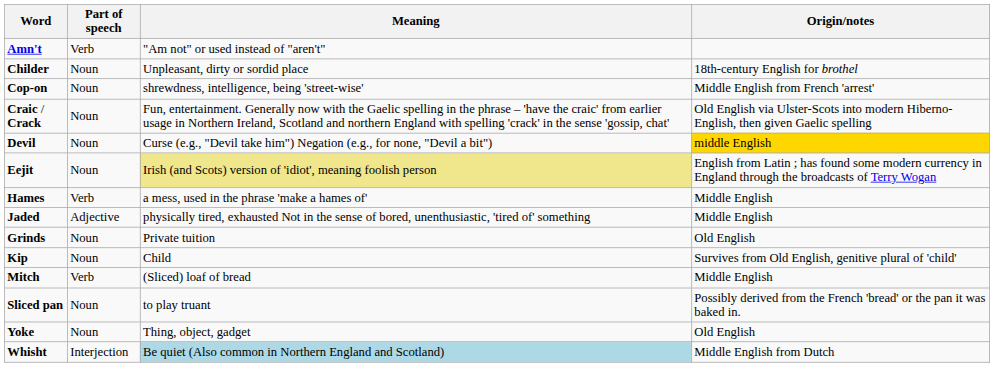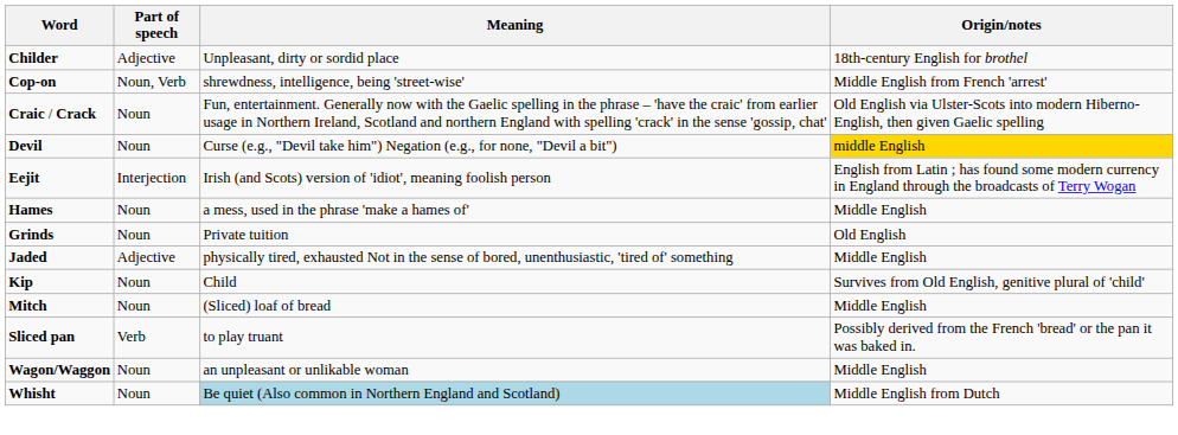 <table class="wikitable">
 <tr>
 <th>Word</th>
 <th>Part of speech</th>
 <th>Meaning</th>
 <th>Origin/notes</th>
 </tr>
 <tr>
-<td><strong><a href='#'>Amn't</a></strong></td>
-<td>Verb</td>
-<td>"Am not" or used instead of "aren't"</td>
-<td></td>
-</tr>
-<tr>
 <td><strong>Childer</strong></td>
-<td>Noun</td>
+<td>Adjective</td>
 <td>Unpleasant, dirty or sordid place</td>
 <td>18th-century English for <em>brothel</em></td>
 </tr>
 <tr>
 <td><strong>Cop-on</strong></td>
-<td>Noun</td>
+<td>Noun, Verb</td>
 <td>shrewdness, intelligence, being 'street-wise'</td>
 <td>Middle English from French  'arrest'</td>
 </tr>
 <tr>
 <td><strong>Craic</strong> / <strong>Crack</strong> </td>
 <td>Noun</td>
 <td>Fun, entertainment. Generally now with the Gaelic spelling in the phrase – 'have the craic' from earlier usage in Northern Ireland, Scotland and northern England with spelling 'crack' in the sense 'gossip, chat'</td>
 <td>Old English  via Ulster-Scots into modern Hiberno-English, then given Gaelic spelling</td>
 </tr>
 <tr>
 <td><strong>Devil</strong></td>
 <td>Noun</td>
 <td>Curse (e.g., "Devil take him") Negation (e.g., for none, "Devil a bit")</td>
 <td style="background: gold;">middle English</td>
 </tr>
 <tr>
 <td><strong>Eejit</strong> </td>
-<td>Noun</td>
-<td style="background: khaki;">Irish (and Scots) version of 'idiot', meaning foolish person</td>
+<td>Interjection</td>
+<td>Irish (and Scots) version of 'idiot', meaning foolish person</td>
 <td>English from Latin ; has found some modern currency in England through the broadcasts of <a href='#'>Terry Wogan</a></td>
 </tr>
 <tr>
 <td><strong>Hames</strong></td>
-<td>Verb</td>
+<td>Noun</td>
 <td>a mess, used in the phrase 'make a hames of'</td>
 <td>Middle English</td>
+</tr>
+<tr>
+<td><strong>Grinds</strong></td>
+<td>Noun</td>
+<td>Private tuition</td>
+<td>Old English </td>
 </tr>
 <tr>
 <td><strong>Jaded</strong></td>
 <td>Adjective</td>
 <td>physically tired, exhausted Not in the sense of bored, unenthusiastic, 'tired of' something</td>
 <td>Middle English </td>
-</tr>
-<tr>
-<td><strong>Grinds</strong></td>
-<td>Noun</td>
-<td>Private tuition</td>
-<td>Old English </td>
 </tr>
 <tr>
 <td><strong>Kip</strong></td>
 <td>Noun</td>
 <td>Child</td>
 <td>Survives from Old English, genitive plural of 'child'</td>
 </tr>
 <tr>
 <td><strong>Mitch</strong></td>
-<td>Verb</td>
+<td>Noun</td>
 <td>(Sliced) loaf of bread</td>
 <td>Middle English</td>
 </tr>
 <tr>
 <td><strong>Sliced pan</strong></td>
-<td>Noun</td>
+<td>Verb</td>
 <td>to play truant</td>
 <td>Possibly derived from the French  'bread' or the pan it was baked in.</td>
 </tr>
 <tr>
-<td><strong>Yoke</strong></td>
+<td><strong>Wagon/Waggon</strong></td>
 <td>Noun</td>
-<td>Thing, object, gadget</td>
-<td>Old English </td>
+<td>an unpleasant or unlikable woman</td>
+<td>Middle English</td>
 </tr>
 <tr>
 <td><strong>Whisht</strong></td>
-<td>Interjection</td>
+<td>Noun</td>
 <td style="background: lightblue;">Be quiet (Also common in Northern England and Scotland)</td>
 <td>Middle English from Dutch</td>
 </tr>
 </table>
